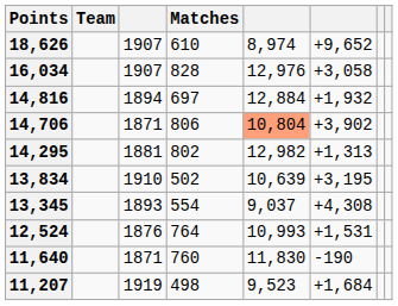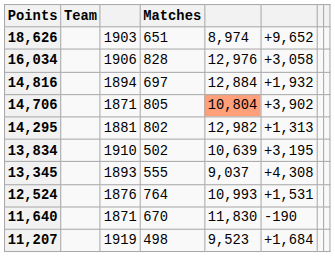 <table class="wikitable sortable">
 <tr>
 <th>Points</th>
 <th>Team</th>
 <th></th>
 <th>Matches</th>
 <th></th>
 <th></th>
 <th></th>
 <th></th>
 </tr>
 <tr>
 <th>18,626</th>
 <td></td>
-<td>1907</td>
-<td>610</td>
+<td>1903</td>
+<td>651</td>
 <td>8,974</td>
 <td>+9,652</td>
 <td></td>
 <td></td>
 </tr>
 <tr>
 <th>16,034</th>
 <td></td>
-<td>1907</td>
+<td>1906</td>
 <td>828</td>
 <td>12,976</td>
 <td>+3,058</td>
 <td></td>
 <td></td>
 </tr>
 <tr>
 <th>14,816</th>
 <td></td>
 <td>1894</td>
 <td>697</td>
 <td>12,884</td>
 <td>+1,932</td>
 <td></td>
 <td></td>
 </tr>
 <tr>
 <th>14,706</th>
 <td></td>
 <td>1871</td>
-<td>806</td>
+<td>805</td>
 <td style="background: lightsalmon;">10,804</td>
 <td>+3,902</td>
 <td></td>
 <td></td>
 </tr>
 <tr>
 <th>14,295</th>
 <td></td>
 <td>1881</td>
 <td>802</td>
 <td>12,982</td>
 <td>+1,313</td>
 <td></td>
 <td></td>
 </tr>
 <tr>
 <th>13,834</th>
 <td></td>
 <td>1910</td>
 <td>502</td>
 <td>10,639</td>
 <td>+3,195</td>
 <td></td>
 <td></td>
 </tr>
 <tr>
 <th>13,345</th>
 <td></td>
 <td>1893</td>
-<td>554</td>
+<td>555</td>
 <td>9,037</td>
 <td>+4,308</td>
 <td></td>
 <td></td>
 </tr>
 <tr>
 <th>12,524</th>
 <td></td>
 <td>1876</td>
 <td>764</td>
 <td>10,993</td>
 <td>+1,531</td>
 <td></td>
 <td></td>
 </tr>
 <tr>
 <th>11,640</th>
 <td></td>
 <td>1871</td>
-<td>760</td>
+<td>670</td>
 <td>11,830</td>
 <td>-190</td>
 <td></td>
 <td></td>
 </tr>
 <tr>
 <th>11,207</th>
 <td><em></em></td>
 <td>1919</td>
 <td>498</td>
 <td>9,523</td>
 <td>+1,684</td>
 <td></td>
 <td></td>
 </tr>
 </table>
